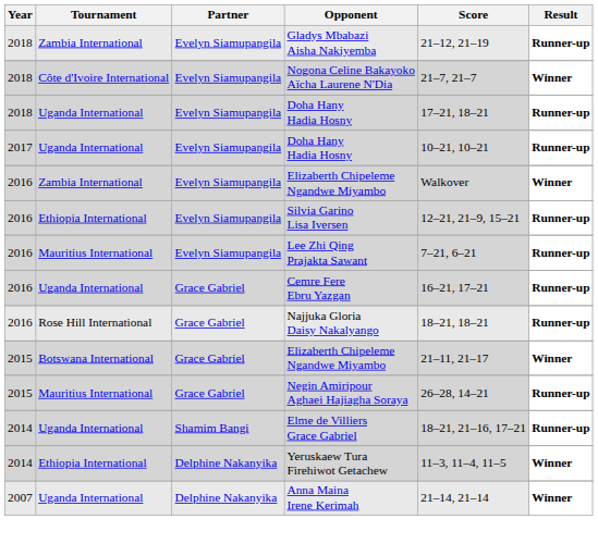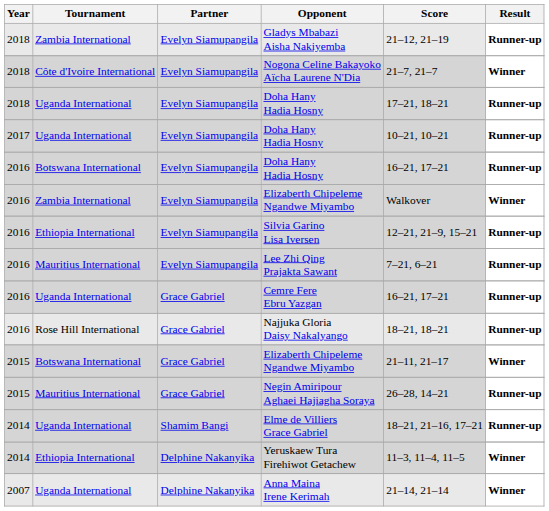 <table class="sortable wikitable" style="font-size: 90%;">
 <tr>
 <th>Year</th>
 <th>Tournament</th>
 <th>Partner</th>
 <th>Opponent</th>
 <th>Score</th>
 <th>Result</th>
 </tr>
 <tr style="background:#E9E9E9">
 <td align="center">2018</td>
 <td align="left"><a href='#'>Zambia International</a></td>
 <td align="left"> <a href='#'>Evelyn Siamupangila</a></td>
 <td align="left"> <a href='#'>Gladys Mbabazi</a> <br>  <a href='#'>Aisha Nakiyemba</a></td>
 <td align="left">21–12, 21–19</td>
 <td style="text-align:left; background:white"> <strong>Runner-up</strong></td>
 </tr>
 <tr>
 </tr>
 <tr style="background:#D5D5D5">
 <td align="center">2018</td>
 <td align="left"><a href='#'>Côte d'Ivoire International</a></td>
 <td align="left"> <a href='#'>Evelyn Siamupangila</a></td>
 <td align="left"> <a href='#'>Nogona Celine Bakayoko</a> <br>  <a href='#'>Aïcha Laurene N'Dia</a></td>
 <td align="left">21–7, 21–7</td>
 <td style="text-align:left; background:white"> <strong>Winner</strong></td>
 </tr>
 <tr>
 </tr>
 <tr style="background:#D5D5D5">
 <td align="center">2018</td>
 <td align="left"><a href='#'>Uganda International</a></td>
 <td align="left"> <a href='#'>Evelyn Siamupangila</a></td>
 <td align="left"> <a href='#'>Doha Hany</a> <br>  <a href='#'>Hadia Hosny</a></td>
 <td align="left">17–21, 18–21</td>
 <td style="text-align:left; background:white"> <strong>Runner-up</strong></td>
 </tr>
 <tr>
 </tr>
 <tr style="background:#D5D5D5">
 <td align="center">2017</td>
 <td align="left"><a href='#'>Uganda International</a></td>
 <td align="left"> <a href='#'>Evelyn Siamupangila</a></td>
 <td align="left"> <a href='#'>Doha Hany</a> <br>  <a href='#'>Hadia Hosny</a></td>
 <td align="left">10–21, 10–21</td>
 <td style="text-align:left; background:white"> <strong>Runner-up</strong></td>
 </tr>
 <tr>
+</tr>
+<tr style="background:#D5D5D5">
+<td align="center">2016</td>
+<td align="left"><a href='#'>Botswana International</a></td>
+<td align="left"> <a href='#'>Evelyn Siamupangila</a></td>
+<td align="left"> <a href='#'>Doha Hany</a> <br>  <a href='#'>Hadia Hosny</a></td>
+<td align="left">16–21, 17–21</td>
+<td style="text-align:left; background:white"> <strong>Runner-up</strong></td>
 </tr>
 <tr>
 </tr>
 <tr style="background:#D5D5D5">
 <td align="center">2016</td>
 <td align="left"><a href='#'>Zambia International</a></td>
 <td align="left"> <a href='#'>Evelyn Siamupangila</a></td>
 <td align="left"> <a href='#'>Elizaberth Chipeleme</a> <br>  <a href='#'>Ngandwe Miyambo</a></td>
 <td align="left">Walkover</td>
 <td style="text-align:left; background:white"> <strong>Winner</strong></td>
 </tr>
 <tr>
 </tr>
 <tr style="background:#D5D5D5">
 <td align="center">2016</td>
 <td align="left"><a href='#'>Ethiopia International</a></td>
 <td align="left"> <a href='#'>Evelyn Siamupangila</a></td>
 <td align="left"> <a href='#'>Silvia Garino</a> <br>  <a href='#'>Lisa Iversen</a></td>
 <td align="left">12–21, 21–9, 15–21</td>
 <td style="text-align:left; background:white"> <strong>Runner-up</strong></td>
 </tr>
 <tr>
 </tr>
 <tr style="background:#D5D5D5">
 <td align="center">2016</td>
 <td align="left"><a href='#'>Mauritius International</a></td>
 <td align="left"> <a href='#'>Evelyn Siamupangila</a></td>
 <td align="left"> <a href='#'>Lee Zhi Qing</a> <br>  <a href='#'>Prajakta Sawant</a></td>
 <td align="left">7–21, 6–21</td>
 <td style="text-align:left; background:white"> <strong>Runner-up</strong></td>
 </tr>
 <tr>
 </tr>
 <tr style="background:#D5D5D5">
 <td align="center">2016</td>
 <td align="left"><a href='#'>Uganda International</a></td>
 <td align="left"> <a href='#'>Grace Gabriel</a></td>
 <td align="left"> <a href='#'>Cemre Fere</a> <br>  <a href='#'>Ebru Yazgan</a></td>
 <td align="left">16–21, 17–21</td>
 <td style="text-align:left; background:white"> <strong>Runner-up</strong></td>
 </tr>
 <tr>
 </tr>
 <tr style="background:#E9E9E9">
 <td align="center">2016</td>
 <td align="left">Rose Hill International</td>
 <td align="left"> <a href='#'>Grace Gabriel</a></td>
 <td align="left"> Najjuka Gloria <br>  <a href='#'>Daisy Nakalyango</a></td>
 <td align="left">18–21, 18–21</td>
 <td style="text-align:left; background:white"> <strong>Runner-up</strong></td>
 </tr>
 <tr>
 </tr>
 <tr style="background:#D5D5D5">
 <td align="center">2015</td>
 <td align="left"><a href='#'>Botswana International</a></td>
 <td align="left"> <a href='#'>Grace Gabriel</a></td>
 <td align="left"> <a href='#'>Elizaberth Chipeleme</a> <br>  <a href='#'>Ngandwe Miyambo</a></td>
 <td align="left">21–11, 21–17</td>
 <td style="text-align:left; background:white"> <strong>Winner</strong></td>
 </tr>
 <tr>
 </tr>
 <tr style="background:#D5D5D5">
 <td align="center">2015</td>
 <td align="left"><a href='#'>Mauritius International</a></td>
 <td align="left"> <a href='#'>Grace Gabriel</a></td>
 <td align="left"> <a href='#'>Negin Amiripour</a> <br>  <a href='#'>Aghaei Hajiagha Soraya</a></td>
 <td align="left">26–28, 14–21</td>
 <td style="text-align:left; background:white"> <strong>Runner-up</strong></td>
 </tr>
 <tr>
 </tr>
 <tr style="background:#D5D5D5">
 <td align="center">2014</td>
 <td align="left"><a href='#'>Uganda International</a></td>
 <td align="left"> <a href='#'>Shamim Bangi</a></td>
 <td align="left"> <a href='#'>Elme de Villiers</a> <br>  <a href='#'>Grace Gabriel</a></td>
 <td align="left">18–21, 21–16, 17–21</td>
 <td style="text-align:left; background:white"> <strong>Runner-up</strong></td>
 </tr>
 <tr>
 </tr>
 <tr style="background:#D5D5D5">
 <td align="center">2014</td>
 <td align="left"><a href='#'>Ethiopia International</a></td>
 <td align="left"> <a href='#'>Delphine Nakanyika</a></td>
 <td align="left"> Yeruskaew Tura <br>  Firehiwot Getachew</td>
 <td align="left">11–3, 11–4, 11–5</td>
 <td style="text-align:left; background:white"> <strong>Winner</strong></td>
 </tr>
 <tr>
 </tr>
 <tr style="background:#E9E9E9">
 <td align="center">2007</td>
 <td align="left"><a href='#'>Uganda International</a></td>
 <td align="left"> <a href='#'>Delphine Nakanyika</a></td>
 <td align="left"> <a href='#'>Anna Maina</a> <br>  <a href='#'>Irene Kerimah</a></td>
 <td align="left">21–14, 21–14</td>
 <td style="text-align:left; background:white"> <strong>Winner</strong></td>
 </tr>
 </table>
